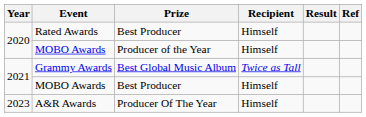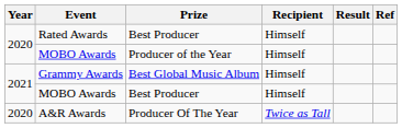 <table class ="wikitable">
 <tr>
 <th>Year</th>
 <th>Event</th>
 <th>Prize</th>
 <th>Recipient</th>
 <th>Result</th>
 <th>Ref</th>
 </tr>
 <tr>
 <td rowspan="2">2020</td>
 <td>Rated Awards</td>
 <td>Best Producer</td>
 <td>Himself</td>
 <td></td>
 <td></td>
 </tr>
 <tr>
 <td><a href='#'>MOBO Awards</a></td>
 <td>Producer of the Year</td>
 <td>Himself</td>
 <td></td>
 <td></td>
 </tr>
 <tr>
 <td rowspan="2">2021</td>
 <td><a href='#'>Grammy Awards</a></td>
 <td><a href='#'>Best Global Music Album</a></td>
-<td><em><a href='#'>Twice as Tall</a></em></td>
+<td>Himself</td>
 <td></td>
 <td></td>
 </tr>
 <tr>
 <td>MOBO Awards</td>
 <td>Best Producer</td>
 <td>Himself</td>
 <td></td>
 <td></td>
 </tr>
 <tr>
-<td>2023</td>
+<td>2020</td>
 <td>A&R Awards</td>
 <td>Producer Of The Year</td>
-<td>Himself</td>
+<td><em><a href='#'>Twice as Tall</a></em></td>
 <td></td>
 <td></td>
 </tr>
 </table>
